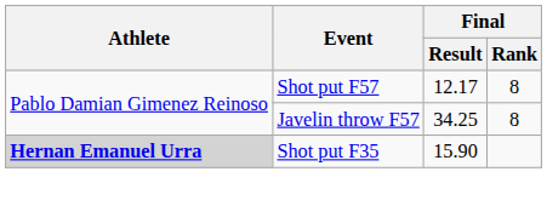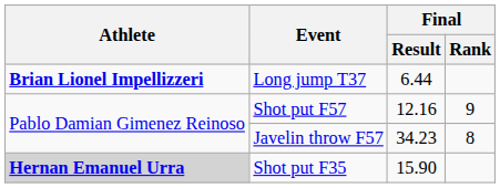 <table class=wikitable style="font-size:95%">
 <tr>
 <th rowspan="2">Athlete</th>
 <th rowspan="2">Event</th>
 <th colspan="2">Final</th>
 </tr>
 <tr>
 <th>Result</th>
 <th>Rank</th>
 </tr>
 <tr align=center>
+<td align=left><strong><a href='#'>Brian Lionel Impellizzeri</a></strong></td>
+<td align=left><a href='#'>Long jump T37</a></td>
+<td>6.44</td>
+<td></td>
+</tr>
+<tr align=center>
 <td align=left rowspan=2><a href='#'>Pablo Damian Gimenez Reinoso</a></td>
 <td align=left><a href='#'>Shot put F57</a></td>
-<td>12.17</td>
-<td>8</td>
+<td>12.16</td>
+<td>9</td>
 </tr>
 <tr align=center>
 <td align=left><a href='#'>Javelin throw F57</a></td>
-<td>34.25</td>
+<td>34.23</td>
 <td>8</td>
 </tr>
 <tr align=center>
 <td align=left style="background: lightgrey;"><strong><a href='#'>Hernan Emanuel Urra</a></strong></td>
 <td align=left><a href='#'>Shot put F35</a></td>
 <td>15.90</td>
 <td></td>
 </tr>
 </table>
